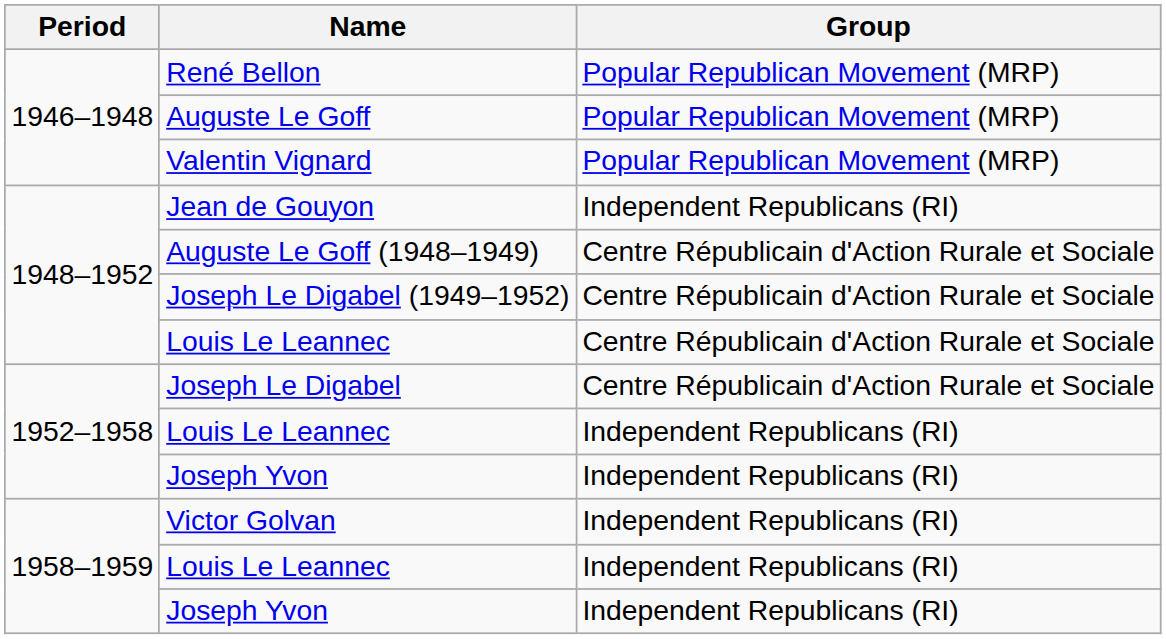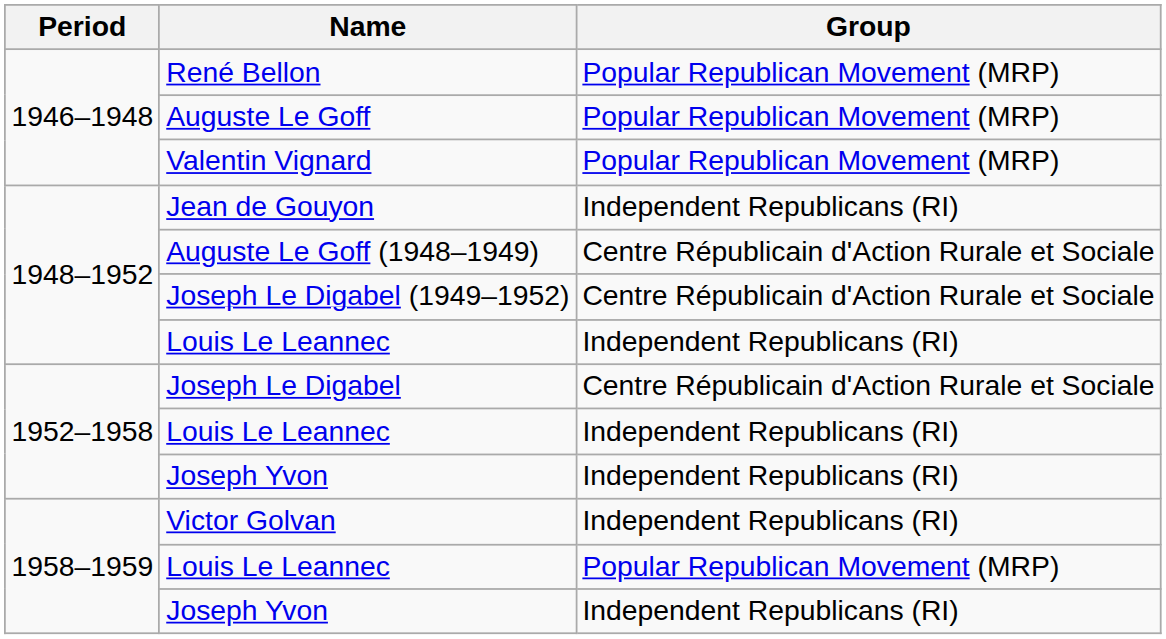 <table class="wikitable sortable">
 <tr>
 <th>Period</th>
 <th>Name</th>
 <th>Group</th>
 </tr>
 <tr>
 <td rowspan=3>1946–1948</td>
 <td><a href='#'>René Bellon</a></td>
 <td><a href='#'>Popular Republican Movement</a> (MRP)</td>
 </tr>
 <tr>
 <td><a href='#'>Auguste Le Goff</a></td>
 <td><a href='#'>Popular Republican Movement</a> (MRP)</td>
 </tr>
 <tr>
 <td><a href='#'>Valentin Vignard</a></td>
 <td><a href='#'>Popular Republican Movement</a> (MRP)</td>
 </tr>
 <tr>
 <td rowspan=4>1948–1952</td>
 <td><a href='#'>Jean de Gouyon</a></td>
 <td>Independent Republicans (RI)</td>
 </tr>
 <tr>
 <td><a href='#'>Auguste Le Goff</a> (1948–1949)</td>
 <td>Centre Républicain d'Action Rurale et Sociale</td>
 </tr>
 <tr>
 <td><a href='#'>Joseph Le Digabel</a> (1949–1952)</td>
 <td>Centre Républicain d'Action Rurale et Sociale</td>
 </tr>
 <tr>
 <td><a href='#'>Louis Le Leannec</a></td>
-<td>Centre Républicain d'Action Rurale et Sociale</td>
+<td>Independent Republicans (RI)</td>
 </tr>
 <tr>
 <td rowspan=3>1952–1958</td>
 <td><a href='#'>Joseph Le Digabel</a></td>
 <td>Centre Républicain d'Action Rurale et Sociale</td>
 </tr>
 <tr>
 <td><a href='#'>Louis Le Leannec</a></td>
 <td>Independent Republicans (RI)</td>
 </tr>
 <tr>
 <td><a href='#'>Joseph Yvon</a></td>
 <td>Independent Republicans (RI)</td>
 </tr>
 <tr>
 <td rowspan=3>1958–1959</td>
 <td><a href='#'>Victor Golvan</a></td>
 <td>Independent Republicans (RI)</td>
 </tr>
 <tr>
 <td><a href='#'>Louis Le Leannec</a></td>
-<td>Independent Republicans (RI)</td>
+<td><a href='#'>Popular Republican Movement</a> (MRP)</td>
 </tr>
 <tr>
 <td><a href='#'>Joseph Yvon</a></td>
 <td>Independent Republicans (RI)</td>
 </tr>
 </table>
